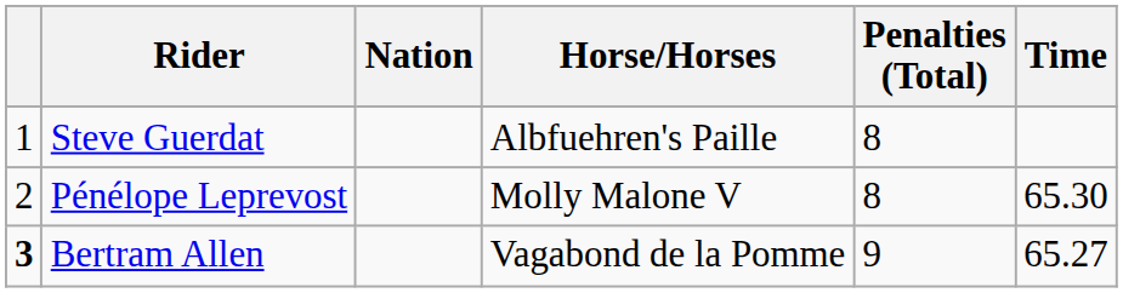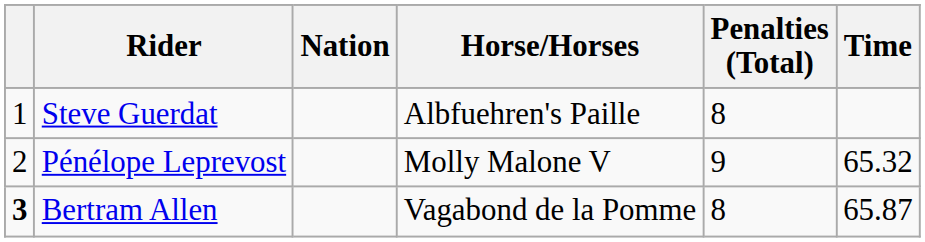 <table class="wikitable">
 <tr>
 <th></th>
 <th>Rider</th>
 <th>Nation</th>
 <th>Horse/Horses</th>
 <th>Penalties<br>(Total)</th>
 <th>Time</th>
 </tr>
 <tr>
 <td>1</td>
 <td><a href='#'>Steve Guerdat</a></td>
 <td></td>
 <td>Albfuehren's Paille</td>
 <td>8</td>
 <td></td>
 </tr>
 <tr>
 <td>2</td>
 <td><a href='#'>Pénélope Leprevost</a></td>
 <td></td>
 <td>Molly Malone V</td>
-<td>8</td>
-<td>65.30</td>
+<td>9</td>
+<td>65.32</td>
 </tr>
 <tr>
 <td><strong>3</strong></td>
 <td><a href='#'>Bertram Allen</a></td>
 <td></td>
 <td>Vagabond de la Pomme</td>
-<td>9</td>
-<td>65.27</td>
+<td>8</td>
+<td>65.87</td>
 </tr>
 </table>
